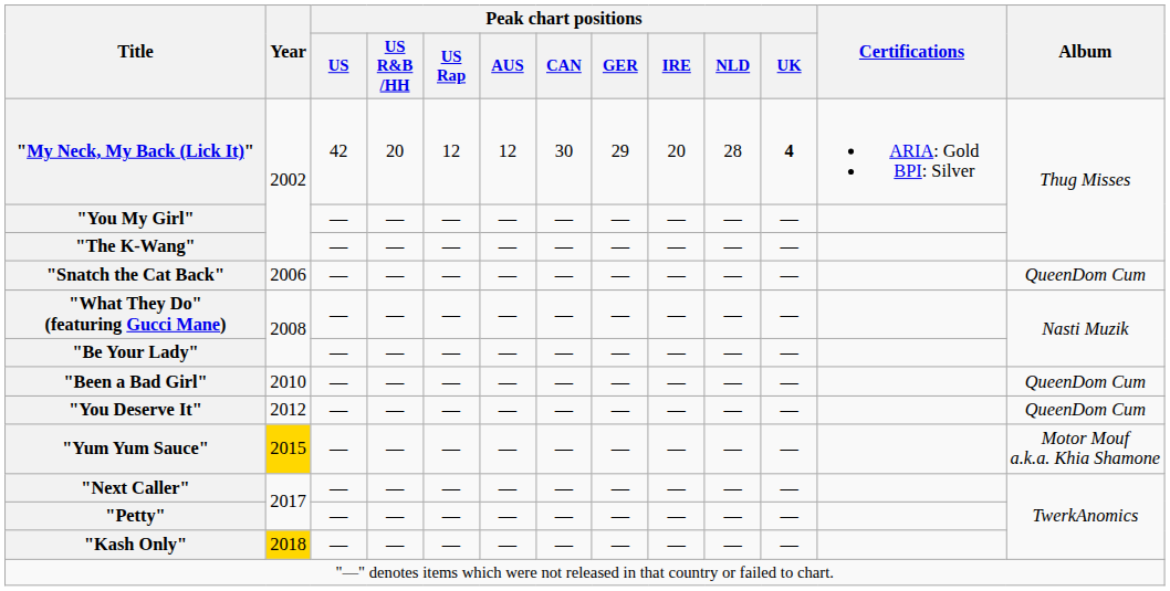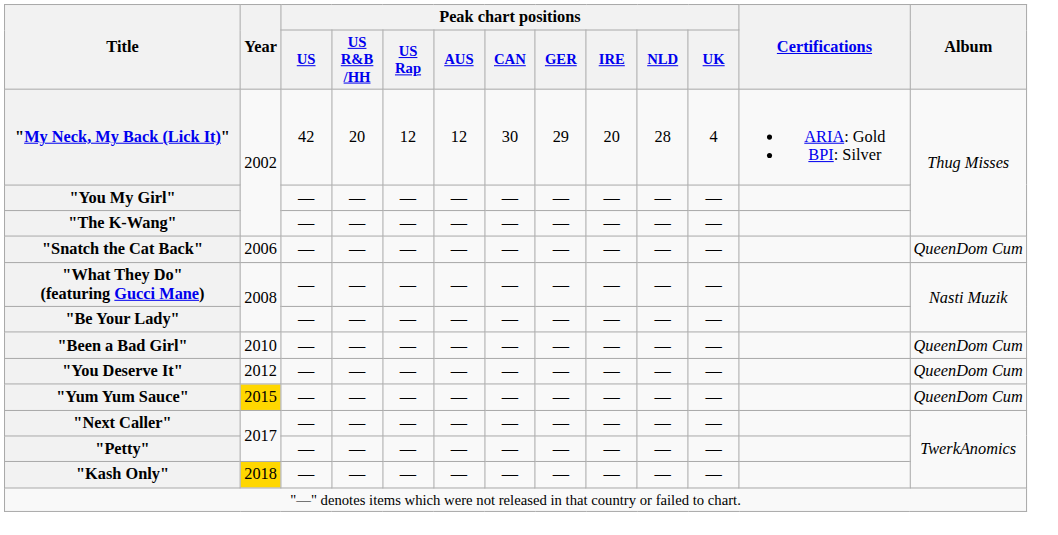 <table class="wikitable plainrowheaders" style="text-align:center;">
 <tr>
 <th scope="col" rowspan="2" style="width:14em;">Title</th>
 <th scope="col" rowspan="2">Year</th>
 <th scope="col" colspan="9">Peak chart positions</th>
 <th scope="col" rowspan="2" style="width:10em;"><a href='#'>Certifications</a></th>
 <th scope="col" rowspan="2">Album</th>
 </tr>
 <tr>
 <th scope="col" style="width:3em;font-size:90%;"><a href='#'>US</a><br></th>
 <th scope="col" style="width:3em;font-size:90%;"><a href='#'>US R&B<br>/HH</a><br></th>
 <th scope="col" style="width:3em;font-size:90%;"><a href='#'>US Rap</a><br></th>
 <th scope="col" style="width:3em;font-size:90%;"><a href='#'>AUS</a><br></th>
 <th scope="col" style="width:3em;font-size:90%;"><a href='#'>CAN</a><br></th>
 <th scope="col" style="width:3em;font-size:90%;"><a href='#'>GER</a><br></th>
 <th scope="col" style="width:3em;font-size:90%;"><a href='#'>IRE</a><br></th>
 <th scope="col" style="width:3em;font-size:90%;"><a href='#'>NLD</a><br></th>
 <th scope="col" style="width:3em;font-size:90%;"><a href='#'>UK</a><br></th>
 </tr>
 <tr>
 <th scope="row">"<a href='#'>My Neck, My Back (Lick It)</a>"</th>
 <td rowspan="3">2002</td>
 <td>42</td>
 <td>20</td>
 <td>12</td>
 <td>12</td>
 <td>30</td>
 <td>29</td>
 <td>20</td>
 <td>28</td>
-<td><strong>4</strong></td>
+<td>4</td>
 <td><br><ul><li><a href='#'>ARIA</a>: Gold</li><li><a href='#'>BPI</a>: Silver</li></ul></td>
 <td rowspan="3"><em>Thug Misses</em></td>
 </tr>
 <tr>
 <th scope="row">"You My Girl"</th>
 <td>—</td>
 <td>—</td>
 <td>—</td>
 <td>—</td>
 <td>—</td>
 <td>—</td>
 <td>—</td>
 <td>—</td>
 <td>—</td>
 <td></td>
 </tr>
 <tr>
 <th scope="row">"The K-Wang"</th>
 <td>—</td>
 <td>—</td>
 <td>—</td>
 <td>—</td>
 <td>—</td>
 <td>—</td>
 <td>—</td>
 <td>—</td>
 <td>—</td>
 <td></td>
 </tr>
 <tr>
 <th scope="row">"Snatch the Cat Back"</th>
 <td>2006</td>
 <td>—</td>
 <td>—</td>
 <td>—</td>
 <td>—</td>
 <td>—</td>
 <td>—</td>
 <td>—</td>
 <td>—</td>
 <td>—</td>
 <td></td>
 <td><em>QueenDom Cum</em></td>
 </tr>
 <tr>
 <th scope="row">"What They Do"<br><span>(featuring <a href='#'>Gucci Mane</a>)</span></th>
 <td rowspan="2">2008</td>
 <td>—</td>
 <td>—</td>
 <td>—</td>
 <td>—</td>
 <td>—</td>
 <td>—</td>
 <td>—</td>
 <td>—</td>
 <td>—</td>
 <td></td>
 <td rowspan="2"><em>Nasti Muzik</em></td>
 </tr>
 <tr>
 <th scope="row">"Be Your Lady"</th>
 <td>—</td>
 <td>—</td>
 <td>—</td>
 <td>—</td>
 <td>—</td>
 <td>—</td>
 <td>—</td>
 <td>—</td>
 <td>—</td>
 <td></td>
 </tr>
 <tr>
 <th scope="row">"Been a Bad Girl"</th>
 <td>2010</td>
 <td>—</td>
 <td>—</td>
 <td>—</td>
 <td>—</td>
 <td>—</td>
 <td>—</td>
 <td>—</td>
 <td>—</td>
 <td>—</td>
 <td></td>
 <td><em>QueenDom Cum</em></td>
 </tr>
 <tr>
 <th scope="row">"You Deserve It"</th>
 <td>2012</td>
 <td>—</td>
 <td>—</td>
 <td>—</td>
 <td>—</td>
 <td>—</td>
 <td>—</td>
 <td>—</td>
 <td>—</td>
 <td>—</td>
 <td></td>
 <td><em>QueenDom Cum</em></td>
 </tr>
 <tr>
 <th scope="row">"Yum Yum Sauce"</th>
 <td style="background: gold;">2015</td>
 <td>—</td>
 <td>—</td>
 <td>—</td>
 <td>—</td>
 <td>—</td>
 <td>—</td>
 <td>—</td>
 <td>—</td>
 <td>—</td>
 <td></td>
-<td><em>Motor Mouf <br>a.k.a. Khia Shamone</em></td>
+<td><em>QueenDom Cum</em></td>
 </tr>
 <tr>
 <th scope="row">"Next Caller"</th>
 <td rowspan="2">2017</td>
 <td>—</td>
 <td>—</td>
 <td>—</td>
 <td>—</td>
 <td>—</td>
 <td>—</td>
 <td>—</td>
 <td>—</td>
 <td>—</td>
 <td></td>
 <td rowspan="3"><em>TwerkAnomics</em></td>
 </tr>
 <tr>
 <th scope="row">"Petty"</th>
 <td>—</td>
 <td>—</td>
 <td>—</td>
 <td>—</td>
 <td>—</td>
 <td>—</td>
 <td>—</td>
 <td>—</td>
 <td>—</td>
 <td></td>
 </tr>
 <tr>
 <th scope="row">"Kash Only"</th>
 <td style="background: gold;">2018</td>
 <td>—</td>
 <td>—</td>
 <td>—</td>
 <td>—</td>
 <td>—</td>
 <td>—</td>
 <td>—</td>
 <td>—</td>
 <td>—</td>
 <td></td>
 </tr>
 <tr>
 <td colspan="13" style="font-size:90%">"—" denotes items which were not released in that country or failed to chart.</td>
 </tr>
 </table>
